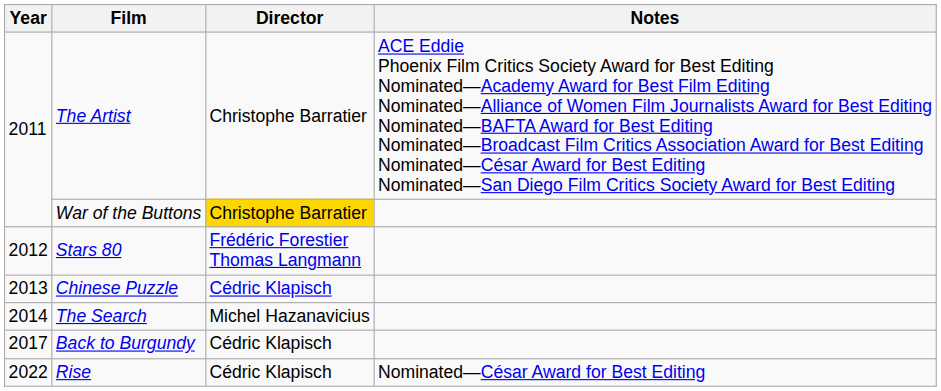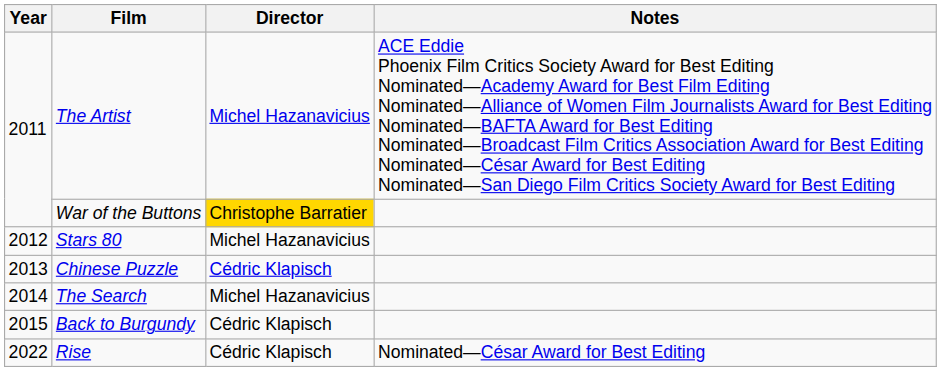 <table class="wikitable sortable">
 <tr>
 <th>Year</th>
 <th>Film</th>
 <th>Director</th>
 <th class="unsortable">Notes</th>
 </tr>
 <tr>
 <td rowspan=2>2011</td>
 <td><em><a href='#'>The Artist</a></em></td>
-<td>Christophe Barratier</td>
+<td><a href='#'>Michel Hazanavicius</a></td>
 <td><a href='#'>ACE Eddie</a><br>Phoenix Film Critics Society Award for Best Editing<br>Nominated—<a href='#'>Academy Award for Best Film Editing</a><br>Nominated—<a href='#'>Alliance of Women Film Journalists Award for Best Editing</a><br>Nominated—<a href='#'>BAFTA Award for Best Editing</a><br>Nominated—<a href='#'>Broadcast Film Critics Association Award for Best Editing</a><br>Nominated—<a href='#'>César Award for Best Editing</a><br>Nominated—<a href='#'>San Diego Film Critics Society Award for Best Editing</a></td>
 </tr>
 <tr>
 <td><em>War of the Buttons</em></td>
 <td style="background: gold;">Christophe Barratier</td>
 <td></td>
 </tr>
 <tr>
 <td>2012</td>
 <td><em><a href='#'>Stars 80</a></em></td>
-<td><a href='#'>Frédéric Forestier</a><br><a href='#'>Thomas Langmann</a></td>
+<td>Michel Hazanavicius</td>
 <td></td>
 </tr>
 <tr>
 <td>2013</td>
 <td><em><a href='#'>Chinese Puzzle</a></em></td>
 <td><a href='#'>Cédric Klapisch</a></td>
 <td></td>
 </tr>
 <tr>
 <td>2014</td>
 <td><em><a href='#'>The Search</a></em></td>
 <td>Michel Hazanavicius</td>
 <td></td>
 </tr>
 <tr>
-<td>2017</td>
+<td>2015</td>
 <td><em><a href='#'>Back to Burgundy</a></em></td>
 <td>Cédric Klapisch</td>
 <td></td>
 </tr>
 <tr>
 <td>2022</td>
 <td><em><a href='#'>Rise</a></em></td>
 <td>Cédric Klapisch</td>
 <td>Nominated—<a href='#'>César Award for Best Editing</a></td>
 </tr>
 </table>
